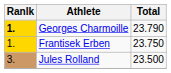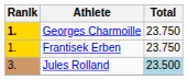 <table class="wikitable">
 <tr>
 <th>Ranlk</th>
 <th>Athlete</th>
 <th>Total</th>
 </tr>
 <tr>
 <td bgcolor="gold"><strong>1.</strong></td>
 <td> <a href='#'>Georges Charmoille</a></td>
-<td>23.790</td>
+<td>23.750</td>
 </tr>
 <tr>
 <td bgcolor="gold">1.</td>
 <td> <a href='#'>Frantisek Erben</a></td>
 <td>23.750</td>
 </tr>
 <tr>
 <td bgcolor="#cc9966">3.</td>
 <td> <a href='#'>Jules Rolland</a></td>
-<td>23.500</td>
+<td style="background: lightblue;">23.500</td>
 </tr>
 <tr>
 </tr>
 </table>
